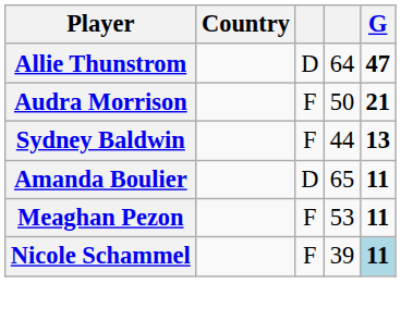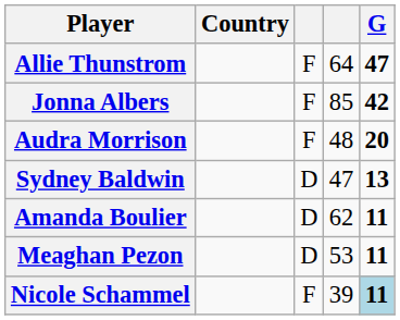 <table class="wikitable" style="text-align:center;">
 <tr>
 <th scope="col">Player</th>
 <th scope="col">Country</th>
 <th scope="col"></th>
 <th scope="col"></th>
 <th scope="col"><a href='#'>G</a></th>
 </tr>
 <tr>
 <th scope="row" align="left"><a href='#'>Allie Thunstrom</a></th>
 <td></td>
-<td>D</td>
+<td>F</td>
 <td>64</td>
 <td><strong>47</strong></td>
+</tr>
+<tr>
+<th scope="row" align="left"><a href='#'>Jonna Albers</a></th>
+<td></td>
+<td>F</td>
+<td>85</td>
+<td><strong>42</strong></td>
 </tr>
 <tr>
 <th scope="row" align="left"><a href='#'>Audra Morrison</a></th>
 <td></td>
 <td>F</td>
-<td>50</td>
-<td><strong>21</strong></td>
+<td>48</td>
+<td><strong>20</strong></td>
 </tr>
 <tr>
 <th scope="row" align="left"><a href='#'>Sydney Baldwin</a></th>
 <td></td>
-<td>F</td>
-<td>44</td>
+<td>D</td>
+<td>47</td>
 <td><strong>13</strong></td>
 </tr>
 <tr>
 <th scope="row" align="left"><a href='#'>Amanda Boulier</a></th>
 <td></td>
 <td>D</td>
-<td>65</td>
+<td>62</td>
 <td><strong>11</strong></td>
 </tr>
 <tr>
 <th scope="row" align="left"><a href='#'>Meaghan Pezon</a></th>
 <td></td>
-<td>F</td>
+<td>D</td>
 <td>53</td>
 <td><strong>11</strong></td>
 </tr>
 <tr>
 <th scope="row" align="left"><a href='#'>Nicole Schammel</a></th>
 <td></td>
 <td>F</td>
 <td>39</td>
 <td style="background: lightblue;"><strong>11</strong></td>
 </tr>
 </table>
